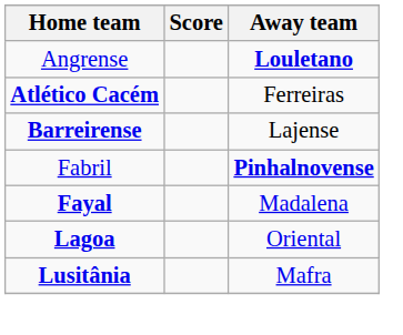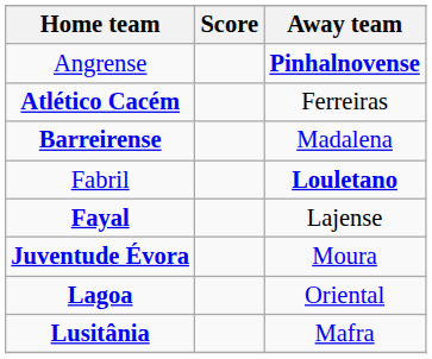 <table class="wikitable" style="text-align: center">
 <tr>
 </tr>
 <tr>
 <th>Home team</th>
 <th>Score</th>
 <th>Away team</th>
 </tr>
 <tr>
 <td><a href='#'>Angrense</a> </td>
 <td></td>
-<td><strong><a href='#'>Louletano</a></strong> </td>
+<td><strong><a href='#'>Pinhalnovense</a></strong> </td>
 </tr>
 <tr>
 <td><strong><a href='#'>Atlético Cacém</a></strong> </td>
 <td></td>
 <td>Ferreiras </td>
 </tr>
 <tr>
 <td><strong><a href='#'>Barreirense</a></strong> </td>
 <td></td>
-<td>Lajense </td>
+<td><a href='#'>Madalena</a> </td>
 </tr>
 <tr>
 <td><a href='#'>Fabril</a> </td>
 <td></td>
-<td><strong><a href='#'>Pinhalnovense</a></strong> </td>
+<td><strong><a href='#'>Louletano</a></strong> </td>
 </tr>
 <tr>
 <td><strong><a href='#'>Fayal</a></strong> </td>
 <td></td>
-<td><a href='#'>Madalena</a> </td>
+<td>Lajense </td>
+</tr>
+<tr>
+<td><strong><a href='#'>Juventude Évora</a></strong> </td>
+<td></td>
+<td><a href='#'>Moura</a> </td>
 </tr>
 <tr>
 <td><strong><a href='#'>Lagoa</a></strong> </td>
 <td></td>
 <td><a href='#'>Oriental</a> </td>
 </tr>
 <tr>
 <td><strong><a href='#'>Lusitânia</a></strong> </td>
 <td></td>
 <td><a href='#'>Mafra</a> </td>
 </tr>
 <tr>
 </tr>
 </table>
